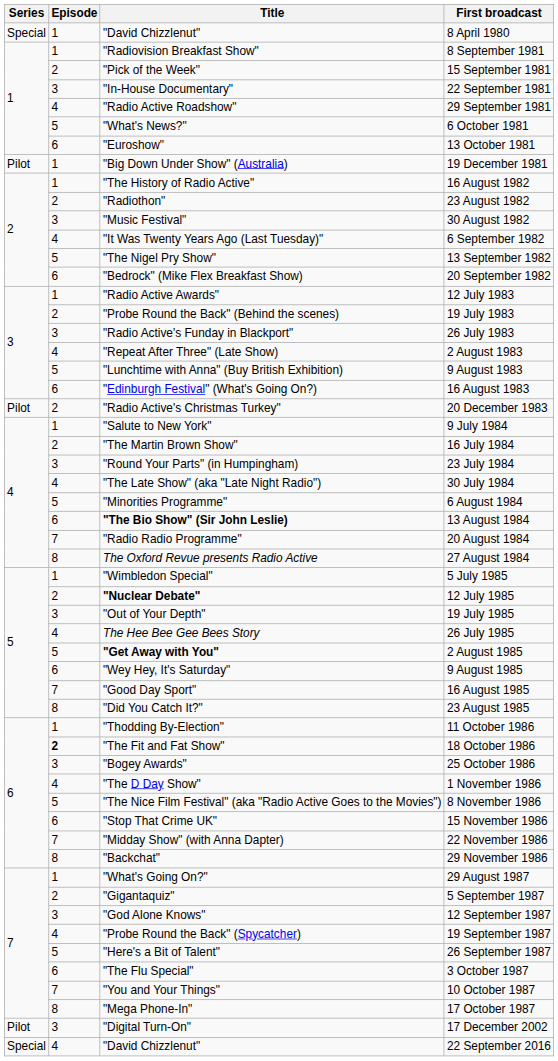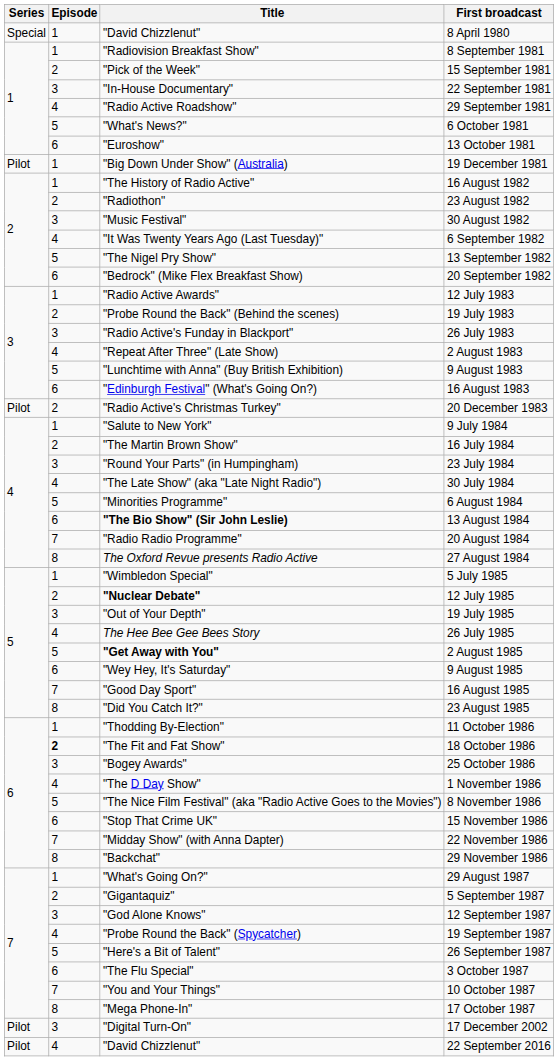 <table class="wikitable">
 <tr>
 <th>Series</th>
 <th>Episode</th>
 <th>Title</th>
 <th>First broadcast</th>
 </tr>
 <tr>
 <td>Special</td>
 <td>1</td>
 <td>"David Chizzlenut"</td>
 <td>8 April 1980</td>
 </tr>
 <tr>
 <td rowspan="6">1</td>
 <td>1</td>
 <td>"Radiovision Breakfast Show"</td>
 <td>8 September 1981</td>
 </tr>
 <tr>
 <td>2</td>
 <td>"Pick of the Week"</td>
 <td>15 September 1981</td>
 </tr>
 <tr>
 <td>3</td>
 <td>"In-House Documentary"</td>
 <td>22 September 1981</td>
 </tr>
 <tr>
 <td>4</td>
 <td>"Radio Active Roadshow"</td>
 <td>29 September 1981</td>
 </tr>
 <tr>
 <td>5</td>
 <td>"What's News?"</td>
 <td>6 October 1981</td>
 </tr>
 <tr>
 <td>6</td>
 <td>"Euroshow"</td>
 <td>13 October 1981</td>
 </tr>
 <tr>
 <td>Pilot</td>
 <td>1</td>
 <td>"Big Down Under Show" (<a href='#'>Australia</a>)</td>
 <td>19 December 1981</td>
 </tr>
 <tr>
 <td rowspan="6">2</td>
 <td>1</td>
 <td>"The History of Radio Active"</td>
 <td>16 August 1982</td>
 </tr>
 <tr>
 <td>2</td>
 <td>"Radiothon"</td>
 <td>23 August 1982</td>
 </tr>
 <tr>
 <td>3</td>
 <td>"Music Festival"</td>
 <td>30 August 1982</td>
 </tr>
 <tr>
 <td>4</td>
 <td>"It Was Twenty Years Ago (Last Tuesday)"</td>
 <td>6 September 1982</td>
 </tr>
 <tr>
 <td>5</td>
 <td>"The Nigel Pry Show"</td>
 <td>13 September 1982</td>
 </tr>
 <tr>
 <td>6</td>
 <td>"Bedrock" (Mike Flex Breakfast Show)</td>
 <td>20 September 1982</td>
 </tr>
 <tr>
 <td rowspan="6">3</td>
 <td>1</td>
 <td>"Radio Active Awards"</td>
 <td>12 July 1983</td>
 </tr>
 <tr>
 <td>2</td>
 <td>"Probe Round the Back" (Behind the scenes)</td>
 <td>19 July 1983</td>
 </tr>
 <tr>
 <td>3</td>
 <td>"Radio Active's Funday in Blackport"</td>
 <td>26 July 1983</td>
 </tr>
 <tr>
 <td>4</td>
 <td>"Repeat After Three" (Late Show)</td>
 <td>2 August 1983</td>
 </tr>
 <tr>
 <td>5</td>
 <td>"Lunchtime with Anna" (Buy British Exhibition)</td>
 <td>9 August 1983</td>
 </tr>
 <tr>
 <td>6</td>
 <td>"<a href='#'>Edinburgh Festival</a>" (What's Going On?)</td>
 <td>16 August 1983</td>
 </tr>
 <tr>
 <td>Pilot</td>
 <td>2</td>
 <td>"Radio Active's Christmas Turkey"</td>
 <td>20 December 1983</td>
 </tr>
 <tr>
 <td rowspan="8">4</td>
 <td>1</td>
 <td>"Salute to New York"</td>
 <td>9 July 1984</td>
 </tr>
 <tr>
 <td>2</td>
 <td>"The Martin Brown Show"</td>
 <td>16 July 1984</td>
 </tr>
 <tr>
 <td>3</td>
 <td>"Round Your Parts" (in Humpingham)</td>
 <td>23 July 1984</td>
 </tr>
 <tr>
 <td>4</td>
 <td>"The Late Show" (aka "Late Night Radio")</td>
 <td>30 July 1984</td>
 </tr>
 <tr>
 <td>5</td>
 <td>"Minorities Programme"</td>
 <td>6 August 1984</td>
 </tr>
 <tr>
 <td>6</td>
 <td><strong>"The Bio Show" (Sir John Leslie)</strong></td>
 <td>13 August 1984</td>
 </tr>
 <tr>
 <td>7</td>
 <td>"Radio Radio Programme"</td>
 <td>20 August 1984</td>
 </tr>
 <tr>
 <td>8</td>
 <td><em>The Oxford Revue presents Radio Active</em></td>
 <td>27 August 1984</td>
 </tr>
 <tr>
 <td rowspan="8">5</td>
 <td>1</td>
 <td>"Wimbledon Special"</td>
 <td>5 July 1985</td>
 </tr>
 <tr>
 <td>2</td>
 <td><strong>"Nuclear Debate"</strong></td>
 <td>12 July 1985</td>
 </tr>
 <tr>
 <td>3</td>
 <td>"Out of Your Depth"</td>
 <td>19 July 1985</td>
 </tr>
 <tr>
 <td>4</td>
 <td><em>The Hee Bee Gee Bees Story</em></td>
 <td>26 July 1985</td>
 </tr>
 <tr>
 <td>5</td>
 <td><strong>"Get Away with You"</strong></td>
 <td>2 August 1985</td>
 </tr>
 <tr>
 <td>6</td>
 <td>"Wey Hey, It's Saturday"</td>
 <td>9 August 1985</td>
 </tr>
 <tr>
 <td>7</td>
 <td>"Good Day Sport"</td>
 <td>16 August 1985</td>
 </tr>
 <tr>
 <td>8</td>
 <td>"Did You Catch It?"</td>
 <td>23 August 1985</td>
 </tr>
 <tr>
 <td rowspan="8">6</td>
 <td>1</td>
 <td>"Thodding By-Election"</td>
 <td>11 October 1986</td>
 </tr>
 <tr>
 <td><strong>2</strong></td>
 <td>"The Fit and Fat Show"</td>
 <td>18 October 1986</td>
 </tr>
 <tr>
 <td>3</td>
 <td>"Bogey Awards"</td>
 <td>25 October 1986</td>
 </tr>
 <tr>
 <td>4</td>
 <td>"The <a href='#'>D Day</a> Show"</td>
 <td>1 November 1986</td>
 </tr>
 <tr>
 <td>5</td>
 <td>"The Nice Film Festival" (aka "Radio Active Goes to the Movies")</td>
 <td>8 November 1986</td>
 </tr>
 <tr>
 <td>6</td>
 <td>"Stop That Crime UK"</td>
 <td>15 November 1986</td>
 </tr>
 <tr>
 <td>7</td>
 <td>"Midday Show" (with Anna Dapter)</td>
 <td>22 November 1986</td>
 </tr>
 <tr>
 <td>8</td>
 <td>"Backchat"</td>
 <td>29 November 1986</td>
 </tr>
 <tr>
 <td rowspan="8">7</td>
 <td>1</td>
 <td>"What's Going On?"</td>
 <td>29 August 1987</td>
 </tr>
 <tr>
 <td>2</td>
 <td>"Gigantaquiz"</td>
 <td>5 September 1987</td>
 </tr>
 <tr>
 <td>3</td>
 <td>"God Alone Knows"</td>
 <td>12 September 1987</td>
 </tr>
 <tr>
 <td>4</td>
 <td>"Probe Round the Back" (<a href='#'>Spycatcher</a>)</td>
 <td>19 September 1987</td>
 </tr>
 <tr>
 <td>5</td>
 <td>"Here's a Bit of Talent"</td>
 <td>26 September 1987</td>
 </tr>
 <tr>
 <td>6</td>
 <td>"The Flu Special"</td>
 <td>3 October 1987</td>
 </tr>
 <tr>
 <td>7</td>
 <td>"You and Your Things"</td>
 <td>10 October 1987</td>
 </tr>
 <tr>
 <td>8</td>
 <td>"Mega Phone-In"</td>
 <td>17 October 1987</td>
 </tr>
 <tr>
 <td>Pilot</td>
 <td>3</td>
 <td>"Digital Turn-On"</td>
 <td>17 December 2002</td>
 </tr>
 <tr>
-<td>Special</td>
+<td>Pilot</td>
 <td>4</td>
 <td>"David Chizzlenut"</td>
 <td>22 September 2016</td>
 </tr>
 </table>
